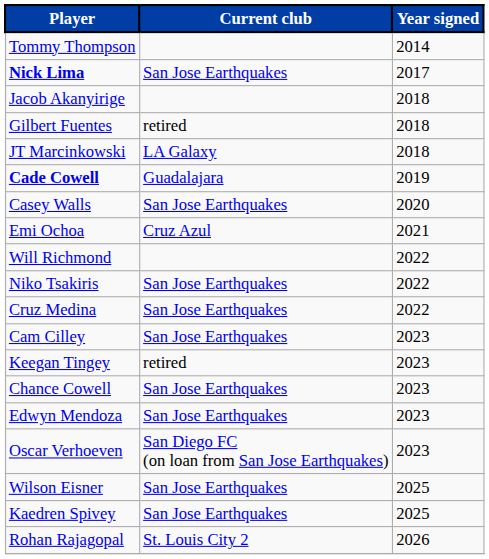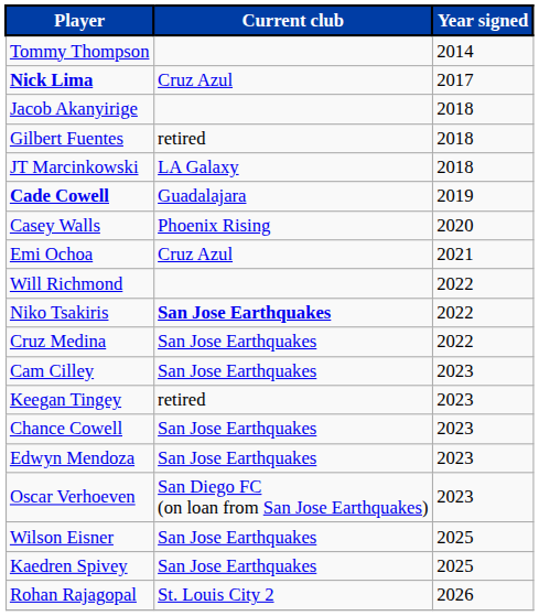 <table class="wikitable" style="text-align:center">
 <tr>
 <th style="background:#003DA5; color:#FFFFFF; border:2px solid #000000;">Player</th>
 <th style="background:#003DA5; color:#FFFFFF; border:2px solid #000000;">Current club</th>
 <th style="background:#003DA5; color:#FFFFFF; border:2px solid #000000;">Year signed</th>
 </tr>
 <tr>
 <td align=left> <a href='#'>Tommy Thompson</a></td>
 <td align=left></td>
 <td align=left>2014</td>
 </tr>
 <tr>
 <td align=left> <strong><a href='#'>Nick Lima</a></strong></td>
-<td align=left> <a href='#'>San Jose Earthquakes</a></td>
+<td align=left> <a href='#'>Cruz Azul</a></td>
 <td align=left>2017</td>
 </tr>
 <tr>
 <td align=left> <a href='#'>Jacob Akanyirige</a></td>
 <td align=left></td>
 <td align=left>2018</td>
 </tr>
 <tr>
 <td align=left> <a href='#'>Gilbert Fuentes</a></td>
 <td align=left>retired</td>
 <td align=left>2018</td>
 </tr>
 <tr>
 <td align=left> <a href='#'>JT Marcinkowski</a></td>
 <td align=left> <a href='#'>LA Galaxy</a></td>
 <td align=left>2018</td>
 </tr>
 <tr>
 <td align=left> <strong><a href='#'>Cade Cowell</a></strong></td>
 <td align=left> <a href='#'>Guadalajara</a></td>
 <td align=left>2019</td>
 </tr>
 <tr>
 <td align=left> <a href='#'>Casey Walls</a></td>
-<td align=left> <a href='#'>San Jose Earthquakes</a></td>
+<td align=left> <a href='#'>Phoenix Rising</a></td>
 <td align=left>2020</td>
 </tr>
 <tr>
 <td align=left> <a href='#'>Emi Ochoa</a></td>
 <td align=left> <a href='#'>Cruz Azul</a></td>
 <td align=left>2021</td>
 </tr>
 <tr>
 <td align=left> <a href='#'>Will Richmond</a></td>
 <td align=left></td>
 <td align=left>2022</td>
 </tr>
 <tr>
 <td align=left> <a href='#'>Niko Tsakiris</a></td>
-<td align=left> <a href='#'>San Jose Earthquakes</a></td>
+<td align=left><strong> <a href='#'>San Jose Earthquakes</a></strong></td>
 <td align=left>2022</td>
 </tr>
 <tr>
 <td align=left> <a href='#'>Cruz Medina</a></td>
 <td align=left> <a href='#'>San Jose Earthquakes</a></td>
 <td align=left>2022</td>
 </tr>
 <tr>
 <td align=left> <a href='#'>Cam Cilley</a></td>
 <td align=left> <a href='#'>San Jose Earthquakes</a></td>
 <td align=left>2023</td>
 </tr>
 <tr>
 <td align=left> <a href='#'>Keegan Tingey</a></td>
 <td align=left>retired</td>
 <td align=left>2023</td>
 </tr>
 <tr>
 <td align=left> <a href='#'>Chance Cowell</a></td>
 <td align=left> <a href='#'>San Jose Earthquakes</a></td>
 <td align=left>2023</td>
 </tr>
 <tr>
 <td align=left> <a href='#'>Edwyn Mendoza</a></td>
 <td align=left> <a href='#'>San Jose Earthquakes</a></td>
 <td align=left>2023</td>
 </tr>
 <tr>
 <td align=left> <a href='#'>Oscar Verhoeven</a></td>
 <td align=left> <a href='#'>San Diego FC</a><br>(on loan from  <a href='#'>San Jose Earthquakes</a>)</td>
 <td align=left>2023</td>
 </tr>
 <tr>
 <td align=left> <a href='#'>Wilson Eisner</a></td>
 <td align=left> <a href='#'>San Jose Earthquakes</a></td>
 <td align=left>2025</td>
 </tr>
 <tr>
 <td align=left> <a href='#'>Kaedren Spivey</a></td>
 <td align=left> <a href='#'>San Jose Earthquakes</a></td>
 <td align=left>2025</td>
 </tr>
 <tr>
 <td align=left> <a href='#'>Rohan Rajagopal</a></td>
 <td align=left> <a href='#'>St. Louis City 2</a></td>
 <td align=left>2026</td>
 </tr>
 <tr>
 </tr>
 </table>
